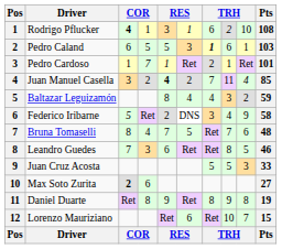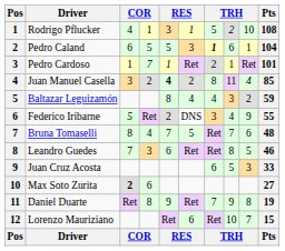 <table class="wikitable" style="font-size: 85%; text-align:center">
 <tr valign="top">
 <th valign="middle">Pos</th>
 <th valign="middle">Driver</th>
 <th colspan=2><a href='#'>COR</a><br></th>
 <th colspan=2><a href='#'>RES</a><br></th>
 <th colspan=3><a href='#'>TRH</a><br></th>
 <th valign="middle">Pts</th>
 </tr>
 <tr>
 <th>1</th>
 <td align=left> Rodrigo Pflucker</td>
-<td style="background:#dfffdf;"><strong>4</strong></td>
+<td style="background:#dfffdf;">4</td>
 <td style="background:#ffffbf;">1</td>
 <td style="background:#ffdf9f;">3</td>
 <td style="background:#ffffbf;"><em>1</em></td>
-<td style="background:#dfffdf;">6</td>
+<td style="background:#dfffdf;">5</td>
 <td style="background:#dfdfdf;"><em>2</em></td>
 <td style="background:#dfffdf;">10</td>
 <th>108</th>
 </tr>
 <tr>
 <th>2</th>
 <td align=left> Pedro Caland</td>
 <td style="background:#dfffdf;">6</td>
 <td style="background:#dfffdf;">5</td>
 <td style="background:#dfffdf;">5</td>
 <td style="background:#ffdf9f;">3</td>
 <td style="background:#ffffbf;"><strong><em>1</em></strong></td>
 <td style="background:#dfffdf;">6</td>
 <td style="background:#ffffbf;">1</td>
-<th>103</th>
+<th>104</th>
 </tr>
 <tr>
 <th>3</th>
 <td align=left> Pedro Cardoso</td>
 <td style="background:#ffffbf;">1</td>
 <td style="background:#dfffdf;"><em>7</em></td>
 <td style="background:#ffffbf;"><em>1</em></td>
 <td style="background:#efcfff;">Ret</td>
 <td style="background:#dfdfdf;">2</td>
 <td style="background:#ffffbf;">1</td>
 <td style="background:#efcfff;">Ret</td>
 <th>101</th>
 </tr>
 <tr>
 <th>4</th>
 <td align=left> Juan Manuel Casella</td>
 <td style="background:#ffdf9f;">3</td>
 <td style="background:#dfdfdf;">2</td>
 <td style="background:#dfffdf;"><strong>4</strong></td>
 <td style="background:#dfdfdf;">2</td>
-<td style="background:#dfffdf;">7</td>
+<td style="background:#dfffdf;">8</td>
 <td style="background:#efcfff;">11</td>
 <td style="background:#dfffdf;"><em>4</em></td>
 <th>85</th>
 </tr>
 <tr>
 <th>5</th>
 <td align=left> <a href='#'>Baltazar Leguizamón</a></td>
 <td></td>
 <td></td>
 <td style="background:#dfffdf;">8</td>
 <td style="background:#dfffdf;">4</td>
 <td style="background:#dfffdf;">4</td>
 <td style="background:#ffdf9f;">3</td>
 <td style="background:#dfdfdf;">2</td>
 <th>59</th>
 </tr>
 <tr>
 <th>6</th>
 <td align=left> Federico Iribarne</td>
 <td style="background:#dfffdf;"><em>5</em></td>
 <td style="background:#efcfff;">Ret</td>
 <td style="background:#dfdfdf;">2</td>
 <td style="background:#ffffff;">DNS</td>
 <td style="background:#ffdf9f;">3</td>
 <td style="background:#dfffdf;">4</td>
 <td style="background:#dfffdf;">9</td>
-<th>58</th>
+<th>55</th>
 </tr>
 <tr>
 <th>7</th>
 <td align=left> <a href='#'>Bruna Tomaselli</a></td>
 <td style="background:#dfffdf;">8</td>
 <td style="background:#dfffdf;">4</td>
 <td style="background:#dfffdf;">7</td>
 <td style="background:#dfffdf;">5</td>
 <td style="background:#efcfff;">Ret</td>
 <td style="background:#dfffdf;">7</td>
 <td style="background:#dfffdf;">6</td>
 <th>48</th>
 </tr>
 <tr>
 <th>8</th>
 <td align=left> Leandro Guedes</td>
 <td style="background:#dfffdf;">7</td>
 <td style="background:#ffdf9f;">3</td>
 <td style="background:#dfffdf;">6</td>
 <td style="background:#efcfff;">Ret</td>
 <td style="background:#efcfff;">Ret</td>
 <td style="background:#dfffdf;">8</td>
 <td style="background:#dfffdf;">5</td>
 <th>46</th>
 </tr>
 <tr>
 <th>9</th>
 <td align=left> Juan Cruz Acosta</td>
 <td></td>
 <td></td>
 <td></td>
 <td></td>
-<td style="background:#dfffdf;">5</td>
+<td style="background:#dfffdf;">6</td>
 <td style="background:#dfffdf;">5</td>
 <td style="background:#ffdf9f;">3</td>
 <th>33</th>
 </tr>
 <tr>
 <th>10</th>
 <td align=left> Max Soto Zurita</td>
 <td style="background:#dfdfdf;"><strong>2</strong></td>
 <td style="background:#dfffdf;">6</td>
 <td></td>
 <td></td>
 <td></td>
 <td></td>
 <td></td>
 <th>27</th>
 </tr>
 <tr>
 <th>11</th>
 <td align=left> Daniel Duarte</td>
 <td style="background:#efcfff;">Ret</td>
 <td style="background:#dfffdf;">8</td>
 <td style="background:#dfffdf;">9</td>
 <td style="background:#efcfff;">Ret</td>
-<td style="background:#dfffdf;">8</td>
+<td style="background:#dfffdf;">7</td>
 <td style="background:#dfffdf;">9</td>
 <td style="background:#dfffdf;">8</td>
 <th>19</th>
 </tr>
 <tr>
 <th>12</th>
 <td align=left> Lorenzo Mauriziano</td>
 <td></td>
 <td></td>
 <td style="background:#efcfff;">Ret</td>
 <td style="background:#dfffdf;">6</td>
 <td style="background:#efcfff;">Ret</td>
 <td style="background:#dfffdf;">10</td>
 <td style="background:#dfffdf;">7</td>
 <th>15</th>
 </tr>
 <tr valign="top">
 <th valign="middle">Pos</th>
 <th valign="middle">Driver</th>
 <th colspan=2><a href='#'>COR</a><br></th>
 <th colspan=2><a href='#'>RES</a><br></th>
 <th colspan=3><a href='#'>TRH</a><br></th>
 <th valign="middle">Pts</th>
 </tr>
 </table>
